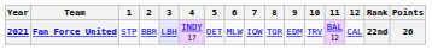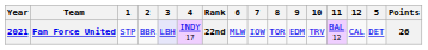 <table class="wikitable" style="text-align:center; font-size:90%">
 <tr>
 <th>Year</th>
 <th>Team</th>
 <th>1</th>
 <th>2</th>
 <th>3</th>
 <th>4</th>
-<th>5</th>
+<th>Rank</th>
 <th>6</th>
 <th>7</th>
 <th>8</th>
 <th>9</th>
 <th>10</th>
 <th>11</th>
 <th>12</th>
-<th>Rank</th>
+<th>5</th>
 <th>Points</th>
 </tr>
 <tr>
 <th><a href='#'>2021</a></th>
 <th><a href='#'>Fan Force United</a></th>
 <td><a href='#'>STP</a></td>
 <td><a href='#'>BBR</a></td>
 <td style="background: lavender;"><a href='#'>LBH</a></td>
 <td style="background:#EFCFFF;"><a href='#'>INDY</a><br><small>17</small></td>
-<td><a href='#'>DET</a></td>
+<th>22nd</th>
 <td><a href='#'>MLW</a></td>
 <td><a href='#'>IOW</a></td>
 <td><a href='#'>TOR</a></td>
 <td><a href='#'>EDM</a></td>
 <td><a href='#'>TRV</a></td>
 <td style="background:#EFCFFF;"><a href='#'>BAL</a><br><small>12</small></td>
 <td><a href='#'>CAL</a></td>
-<th>22nd</th>
+<td><a href='#'>DET</a></td>
 <th>26</th>
 </tr>
 </table>
